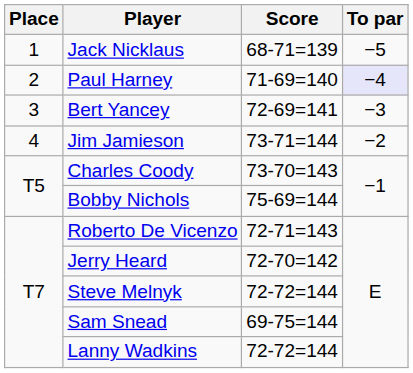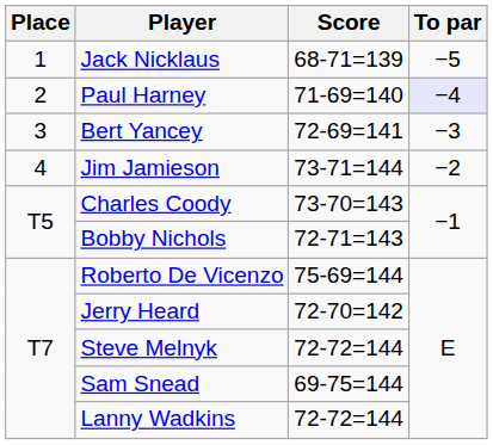 <table class="wikitable">
 <tr>
 <th>Place</th>
 <th>Player</th>
 <th>Score</th>
 <th>To par</th>
 </tr>
 <tr>
 <td align="center">1</td>
 <td> <a href='#'>Jack Nicklaus</a></td>
 <td>68-71=139</td>
 <td align="center">−5</td>
 </tr>
 <tr>
 <td align="center">2</td>
 <td> <a href='#'>Paul Harney</a></td>
 <td>71-69=140</td>
 <td align="center" style="background: lavender;">−4</td>
 </tr>
 <tr>
 <td align="center">3</td>
 <td> <a href='#'>Bert Yancey</a></td>
 <td>72-69=141</td>
 <td align="center">−3</td>
 </tr>
 <tr>
 <td align="center">4</td>
 <td> <a href='#'>Jim Jamieson</a></td>
 <td>73-71=144</td>
 <td align="center">−2</td>
 </tr>
 <tr>
 <td rowspan=2 align="center">T5</td>
 <td> <a href='#'>Charles Coody</a></td>
 <td>73-70=143</td>
 <td rowspan=2 align="center">−1</td>
 </tr>
 <tr>
 <td> <a href='#'>Bobby Nichols</a></td>
-<td>75-69=144</td>
+<td>72-71=143</td>
 </tr>
 <tr>
 <td rowspan=5 align="center">T7</td>
 <td> <a href='#'>Roberto De Vicenzo</a></td>
-<td>72-71=143</td>
+<td>75-69=144</td>
 <td rowspan=5 align="center">E</td>
 </tr>
 <tr>
 <td> <a href='#'>Jerry Heard</a></td>
 <td>72-70=142</td>
 </tr>
 <tr>
 <td> <a href='#'>Steve Melnyk</a></td>
 <td>72-72=144</td>
 </tr>
 <tr>
 <td> <a href='#'>Sam Snead</a></td>
 <td>69-75=144</td>
 </tr>
 <tr>
 <td> <a href='#'>Lanny Wadkins</a></td>
 <td>72-72=144</td>
 </tr>
 </table>
